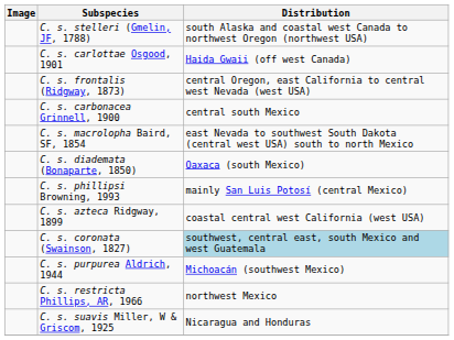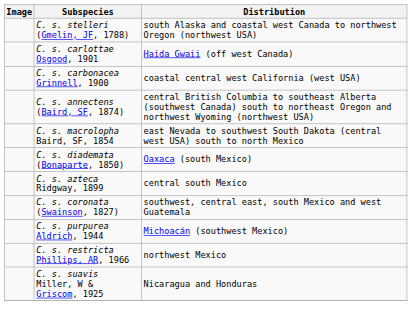 <table class="wikitable ">
 <tr>
 <th>Image</th>
 <th>Subspecies</th>
 <th>Distribution</th>
 </tr>
 <tr>
 <td></td>
 <td><em>C. s. stelleri</em> (<a href='#'>Gmelin, JF</a>, 1788)</td>
 <td>south Alaska and coastal west Canada to northwest Oregon (northwest USA)</td>
 </tr>
 <tr>
 <td></td>
 <td><em>C. s. carlottae</em> <a href='#'>Osgood</a>, 1901</td>
 <td><a href='#'>Haida Gwaii</a> (off west Canada)</td>
 </tr>
 <tr>
 <td></td>
-<td><em>C. s. frontalis</em> (<a href='#'>Ridgway</a>, 1873)</td>
-<td>central Oregon, east California to central west Nevada (west USA)</td>
+<td><em>C. s. carbonacea</em> <a href='#'>Grinnell</a>, 1900</td>
+<td>coastal central west California (west USA)</td>
 </tr>
 <tr>
 <td></td>
-<td><em>C. s. carbonacea</em> <a href='#'>Grinnell</a>, 1900</td>
-<td>central south Mexico</td>
+<td><em>C. s. annectens</em> (<a href='#'>Baird, SF</a>, 1874)</td>
+<td>central British Columbia to southeast Alberta (southwest Canada) south to northeast Oregon and northwest Wyoming (northwest USA)</td>
 </tr>
 <tr>
 <td></td>
 <td><em>C. s. macrolopha</em> Baird, SF, 1854</td>
 <td>east Nevada to southwest South Dakota (central west USA) south to north Mexico</td>
 </tr>
 <tr>
 <td></td>
 <td><em>C. s. diademata</em> (<a href='#'>Bonaparte</a>, 1850)</td>
 <td><a href='#'>Oaxaca</a> (south Mexico)</td>
 </tr>
 <tr>
 <td></td>
-<td><em>C. s. phillipsi</em> Browning, 1993</td>
-<td>mainly <a href='#'>San Luis Potosí</a> (central Mexico)</td>
-</tr>
-<tr>
-<td></td>
 <td><em>C. s. azteca</em> Ridgway, 1899</td>
-<td>coastal central west California (west USA)</td>
+<td>central south Mexico</td>
 </tr>
 <tr>
 <td></td>
 <td><em>C. s. coronata</em> (<a href='#'>Swainson</a>, 1827)</td>
-<td style="background: lightblue;">southwest, central east, south Mexico and west Guatemala</td>
+<td>southwest, central east, south Mexico and west Guatemala</td>
 </tr>
 <tr>
 <td></td>
 <td><em>C. s. purpurea</em> <a href='#'>Aldrich</a>, 1944</td>
 <td><a href='#'>Michoacán</a> (southwest Mexico)</td>
 </tr>
 <tr>
 <td></td>
 <td><em>C. s. restricta</em> <a href='#'>Phillips, AR</a>, 1966</td>
 <td>northwest Mexico</td>
 </tr>
 <tr>
 <td></td>
 <td><em>C. s. suavis</em> Miller, W & <a href='#'>Griscom</a>, 1925</td>
 <td>Nicaragua and Honduras</td>
 </tr>
 <tr>
 </tr>
 </table>
